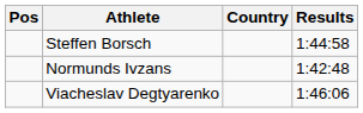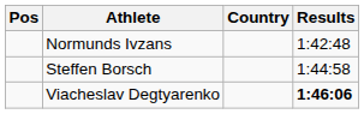 <table class="wikitable">
 <tr>
 <th>Pos</th>
 <th>Athlete</th>
 <th>Country</th>
 <th>Results</th>
 </tr>
 <tr>
 <td align="center"></td>
+<td>Normunds Ivzans</td>
+<td></td>
+<td>1:42:48</td>
+</tr>
+<tr>
+<td align="center"></td>
 <td>Steffen Borsch</td>
 <td></td>
 <td>1:44:58</td>
 </tr>
 <tr>
 <td align="center"></td>
-<td>Normunds Ivzans</td>
-<td></td>
-<td>1:42:48</td>
-</tr>
-<tr>
-<td align="center"></td>
 <td>Viacheslav Degtyarenko</td>
 <td></td>
-<td>1:46:06</td>
+<td><strong>1:46:06</strong></td>
 </tr>
 </table>
